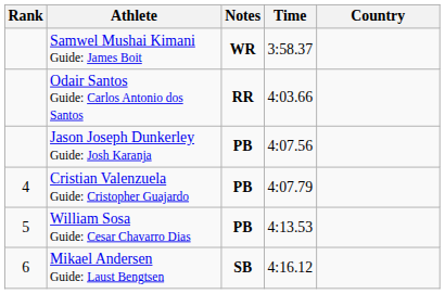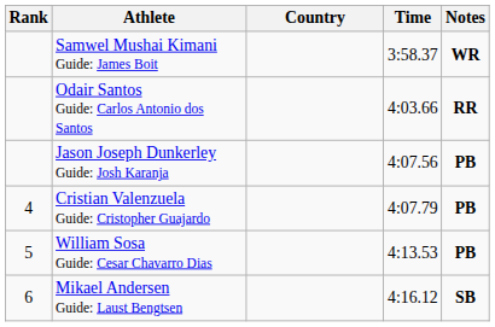 <table class="wikitable sortable" style="text-align:center">
 <tr>
 <th>Rank</th>
 <th style="width:180px">Athlete</th>
+<th style="width:125px">Country</th>
+<th>Time</th>
 <th>Notes</th>
-<th>Time</th>
-<th style="width:125px">Country</th>
 </tr>
 <tr>
 <td></td>
 <td style="text-align:left;"><a href='#'>Samwel Mushai Kimani</a><br><small>Guide: <a href='#'>James Boit</a></small></td>
+<td style="text-align:left;"></td>
+<td>3:58.37</td>
 <td><strong>WR</strong></td>
-<td>3:58.37</td>
-<td style="text-align:left;"></td>
 </tr>
 <tr>
 <td></td>
 <td style="text-align:left;"><a href='#'>Odair Santos</a><br><small>Guide: <a href='#'>Carlos Antonio dos Santos</a></small></td>
+<td style="text-align:left;"></td>
+<td>4:03.66</td>
 <td><strong>RR</strong></td>
-<td>4:03.66</td>
-<td style="text-align:left;"></td>
 </tr>
 <tr>
 <td></td>
 <td style="text-align:left;"><a href='#'>Jason Joseph Dunkerley</a><br><small>Guide: <a href='#'>Josh Karanja</a></small></td>
+<td style="text-align:left;"></td>
+<td>4:07.56</td>
 <td><strong>PB</strong></td>
-<td>4:07.56</td>
-<td style="text-align:left;"></td>
 </tr>
 <tr>
 <td>4</td>
 <td style="text-align:left;"><a href='#'>Cristian Valenzuela</a><br><small>Guide: <a href='#'>Cristopher Guajardo</a></small></td>
+<td style="text-align:left;"></td>
+<td>4:07.79</td>
 <td><strong>PB</strong></td>
-<td>4:07.79</td>
-<td style="text-align:left;"></td>
 </tr>
 <tr>
 <td>5</td>
 <td style="text-align:left;"><a href='#'>William Sosa</a><br><small>Guide: <a href='#'>Cesar Chavarro Dias</a></small></td>
+<td style="text-align:left;"></td>
+<td>4:13.53</td>
 <td><strong>PB</strong></td>
-<td>4:13.53</td>
-<td style="text-align:left;"></td>
 </tr>
 <tr>
 <td>6</td>
 <td style="text-align:left;"><a href='#'>Mikael Andersen</a><br><small>Guide: <a href='#'>Laust Bengtsen</a></small></td>
+<td style="text-align:left;"></td>
+<td>4:16.12</td>
 <td><strong>SB</strong></td>
-<td>4:16.12</td>
-<td style="text-align:left;"></td>
 </tr>
 </table>
